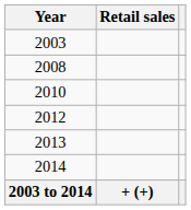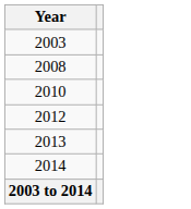 <table class="wikitable sortable" style="text-align:center">
 <tr>
 <th>Year</th>
-<th>Retail sales</th>
 <th></th>
 </tr>
 <tr>
 <td>2003</td>
 <td></td>
-<td></td>
 </tr>
 <tr>
 <td>2008</td>
-<td></td>
 <td></td>
 </tr>
 <tr>
 <td>2010</td>
 <td></td>
-<td></td>
 </tr>
 <tr>
 <td>2012</td>
-<td></td>
 <td></td>
 </tr>
 <tr>
 <td>2013</td>
 <td></td>
-<td></td>
 </tr>
 <tr>
 <td>2014</td>
 <td></td>
-<td></td>
 </tr>
 <tr>
 <th>2003 to 2014</th>
-<th>+ (+)</th>
 <th></th>
 </tr>
 </table>
